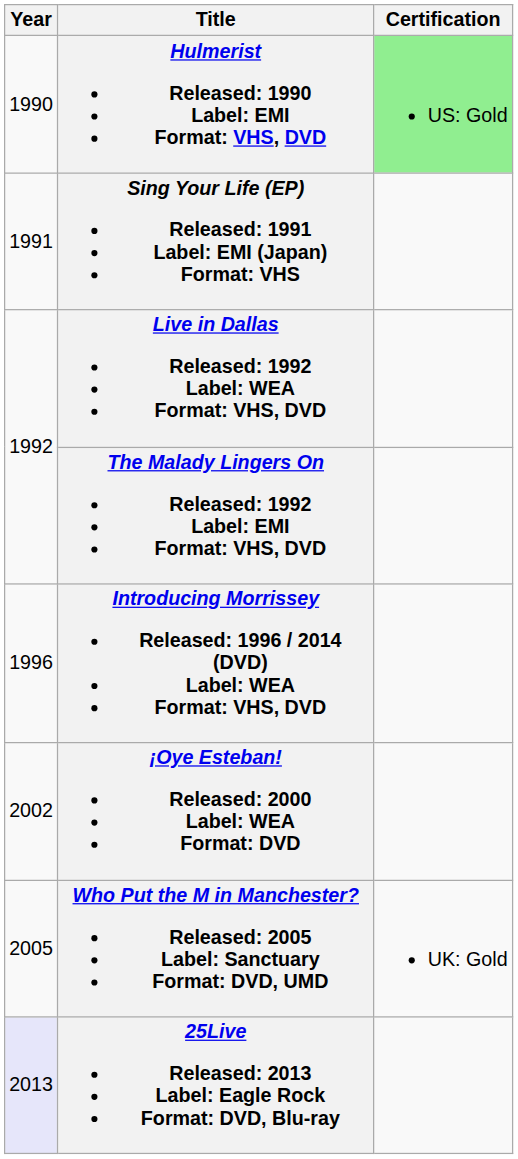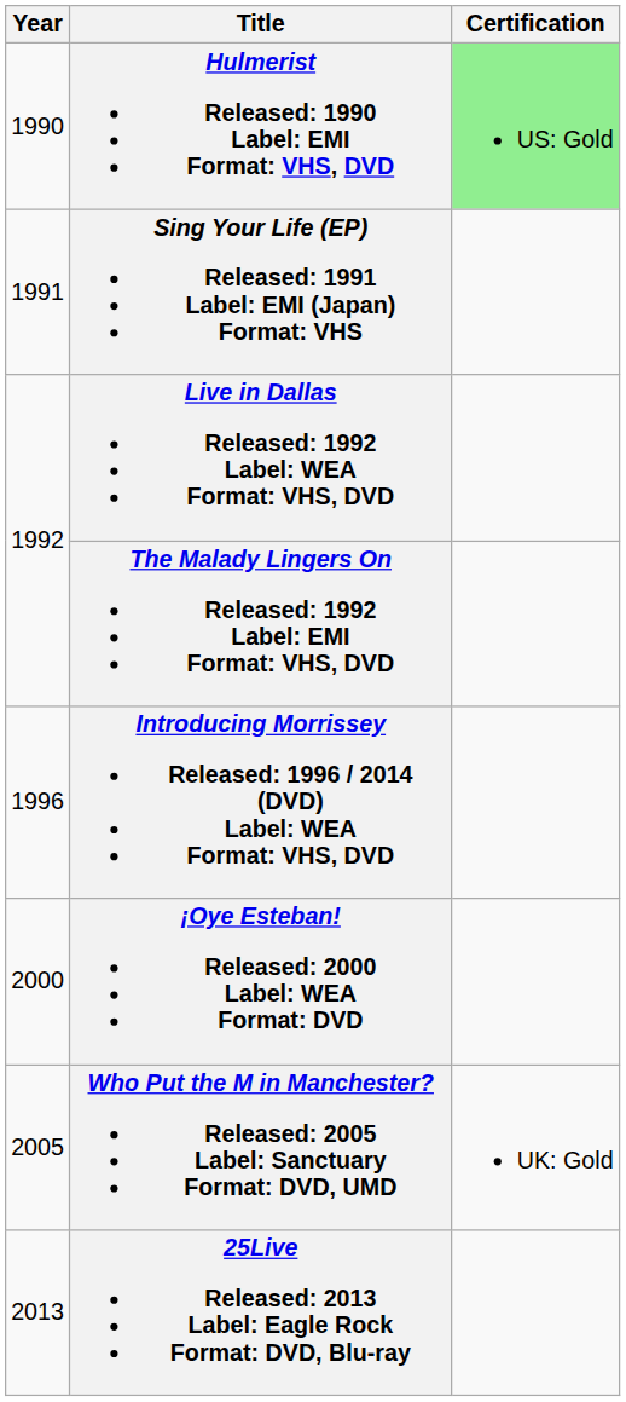 <table class="wikitable plainrowheaders">
 <tr>
 <th scope="col">Year</th>
 <th scope="col" width="250">Title</th>
 <th>Certification</th>
 </tr>
 <tr align="center">
 <td>1990</td>
 <th scope="row"><em><a href='#'>Hulmerist</a></em><br><ul><li>Released: 1990</li><li>Label: EMI</li><li>Format: <a href='#'>VHS</a>, <a href='#'>DVD</a></li></ul></th>
 <td style="background: lightgreen;"><br><ul><li>US: Gold</li></ul></td>
 </tr>
 <tr align="center">
 <td>1991</td>
 <th scope="row"><em>Sing Your Life (EP)</em><br><ul><li>Released: 1991</li><li>Label: EMI (Japan)</li><li>Format: VHS</li></ul></th>
 <td></td>
 </tr>
 <tr align="center">
 <td rowspan="2">1992</td>
 <th scope="row"><em><a href='#'>Live in Dallas</a></em><br><ul><li>Released: 1992</li><li>Label: WEA</li><li>Format: VHS, DVD</li></ul></th>
 <td></td>
 </tr>
 <tr align="center">
 <th scope="row"><em><a href='#'>The Malady Lingers On</a></em><br><ul><li>Released: 1992</li><li>Label: EMI</li><li>Format: VHS, DVD</li></ul></th>
 <td></td>
 </tr>
 <tr align="center">
 <td>1996</td>
 <th scope="row"><em><a href='#'>Introducing Morrissey</a></em><br><ul><li>Released: 1996 / 2014 (DVD)</li><li>Label: WEA</li><li>Format: VHS, DVD</li></ul></th>
 <td></td>
 </tr>
 <tr align="center">
-<td>2002</td>
+<td>2000</td>
 <th scope="row"><em><a href='#'>¡Oye Esteban!</a></em><br><ul><li>Released: 2000</li><li>Label: WEA</li><li>Format: DVD</li></ul></th>
 <td></td>
 </tr>
 <tr align="center">
 <td>2005</td>
 <th scope="row"><em><a href='#'>Who Put the M in Manchester?</a></em><br><ul><li>Released: 2005</li><li>Label: Sanctuary</li><li>Format: DVD, UMD</li></ul></th>
 <td><br><ul><li>UK: Gold</li></ul></td>
 </tr>
 <tr align="center">
-<td style="background: lavender;">2013</td>
+<td>2013</td>
 <th scope="row"><em><a href='#'>25Live</a></em><br><ul><li>Released: 2013</li><li>Label: Eagle Rock</li><li>Format: DVD, Blu-ray</li></ul></th>
 <td></td>
 </tr>
 </table>
